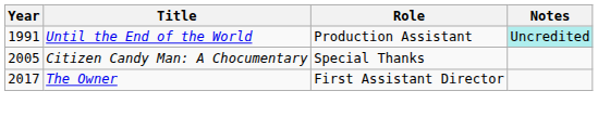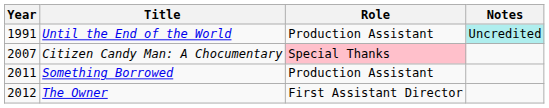 <table class="wikitable sortable">
 <tr>
 <th>Year</th>
 <th>Title</th>
 <th>Role</th>
 <th>Notes</th>
 </tr>
 <tr>
 <td>1991</td>
 <td><em><a href='#'>Until the End of the World</a></em></td>
 <td>Production Assistant</td>
 <td style="background: paleturquoise;">Uncredited</td>
 </tr>
 <tr>
-<td>2005</td>
+<td>2007</td>
 <td><em>Citizen Candy Man: A Chocumentary</em></td>
-<td>Special Thanks</td>
+<td style="background: pink;">Special Thanks</td>
 <td></td>
 </tr>
 <tr>
-<td>2017</td>
+<td>2011</td>
+<td><em><a href='#'>Something Borrowed</a></em></td>
+<td>Production Assistant</td>
+<td></td>
+</tr>
+<tr>
+<td>2012</td>
 <td><em><a href='#'>The Owner</a></em></td>
 <td>First Assistant Director</td>
 <td></td>
 </tr>
 </table>
